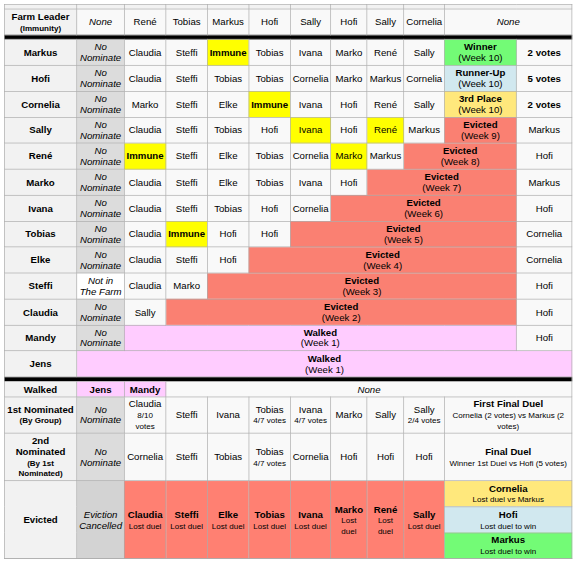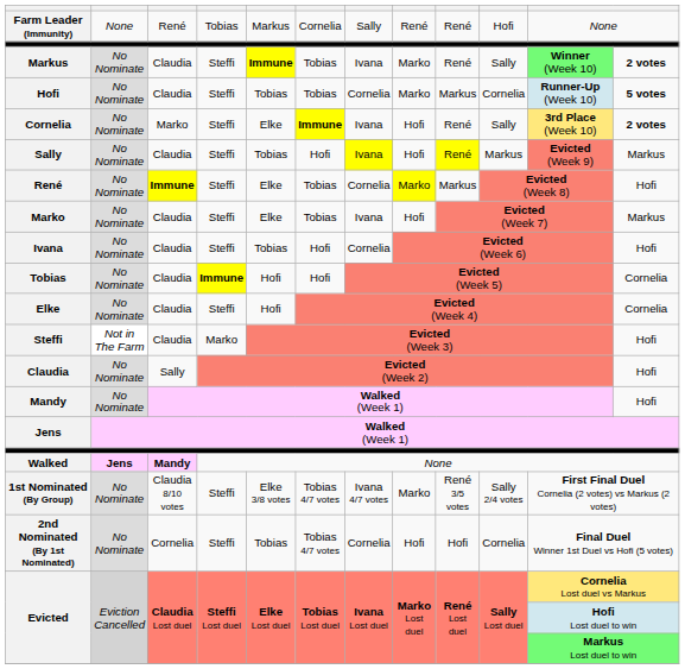 <table class="wikitable" style="font-size:90%; text-align:center; width: 96%; margin-left: auto; margin-right: auto;">
 <tr>
 <th></th>
 <th></th>
 <th></th>
 <th></th>
 <th></th>
 <th></th>
 <th></th>
 <th></th>
 <th></th>
 <th></th>
 <th colspan=3></th>
 </tr>
 <tr>
 <th>Farm Leader<br><small>(Immunity)</small></th>
 <td><em>None</em></td>
 <td>René</td>
 <td>Tobias</td>
 <td>Markus</td>
+<td>Cornelia</td>
+<td>Sally</td>
+<td>René</td>
+<td>René</td>
 <td>Hofi</td>
-<td>Sally</td>
-<td>Hofi</td>
-<td>Sally</td>
-<td>Cornelia</td>
 <td colspan="2"><em>None</em></td>
 </tr>
 <tr>
 <th style="background:#000000;" colspan="15"></th>
 </tr>
 <tr>
 <th>Markus</th>
 <td style="background:#DCDCDC; text-align:center;"><em>No<br>Nominate</em></td>
 <td>Claudia</td>
 <td>Steffi</td>
 <td style="background:yellow; text-align:center;"><strong>Immune</strong></td>
 <td>Tobias</td>
 <td>Ivana</td>
 <td>Marko</td>
 <td>René</td>
 <td>Sally</td>
 <td style="background:#73FB76"><strong>Winner</strong> <br> (Week 10)</td>
 <td><strong>2 votes</strong></td>
 </tr>
 <tr>
 <th>Hofi</th>
 <td style="background:#DCDCDC; text-align:center;"><em>No<br>Nominate</em></td>
 <td>Claudia</td>
 <td>Steffi</td>
 <td>Tobias</td>
 <td>Tobias</td>
 <td>Cornelia</td>
 <td>Marko</td>
 <td>Markus</td>
 <td>Cornelia</td>
 <td style="background:#D1E8EF"><strong>Runner-Up</strong> <br> (Week 10)</td>
 <td><strong>5 votes</strong></td>
 </tr>
 <tr>
 <th>Cornelia</th>
 <td style="background:#DCDCDC; text-align:center;"><em>No<br>Nominate</em></td>
 <td>Marko</td>
 <td>Steffi</td>
 <td>Elke</td>
 <td style="background:yellow; text-align:center;"><strong>Immune</strong></td>
 <td>Ivana</td>
 <td>Hofi</td>
 <td>René</td>
 <td>Sally</td>
 <td style="background:#FFE87C"><strong>3rd Place</strong> <br> (Week 10)</td>
 <td><strong>2 votes</strong></td>
 </tr>
 <tr>
 <th>Sally</th>
 <td style="background:#DCDCDC; text-align:center;"><em>No<br>Nominate</em></td>
 <td>Claudia</td>
 <td>Steffi</td>
 <td>Tobias</td>
 <td>Hofi</td>
 <td style="background:yellow; text-align:center;">Ivana</td>
 <td>Hofi</td>
 <td style="background:yellow; text-align:center;">René</td>
 <td>Markus</td>
 <td style="background:salmon; text-align:center;"><strong>Evicted</strong> <br> (Week 9)</td>
 <td>Markus</td>
 </tr>
 <tr>
 <th>René</th>
 <td style="background:#DCDCDC; text-align:center;"><em>No<br>Nominate</em></td>
 <td style="background:yellow; text-align:center;"><strong>Immune</strong></td>
 <td>Steffi</td>
 <td>Elke</td>
 <td>Tobias</td>
 <td>Cornelia</td>
 <td style="background:yellow; text-align:center;">Marko</td>
 <td>Markus</td>
 <td style="background:salmon; text-align:center;" colspan="2"><strong>Evicted</strong> <br> (Week 8)</td>
 <td>Hofi</td>
 </tr>
 <tr>
 <th>Marko</th>
 <td style="background:#DCDCDC; text-align:center;"><em>No<br>Nominate</em></td>
 <td>Claudia</td>
 <td>Steffi</td>
 <td>Elke</td>
 <td>Tobias</td>
 <td>Ivana</td>
 <td>Hofi</td>
 <td style="background:salmon; text-align:center;" colspan="3"><strong>Evicted</strong> <br> (Week 7)</td>
 <td>Markus</td>
 </tr>
 <tr>
 <th>Ivana</th>
 <td style="background:#DCDCDC; text-align:center;"><em>No<br>Nominate</em></td>
 <td>Claudia</td>
 <td>Steffi</td>
 <td>Tobias</td>
 <td>Hofi</td>
 <td>Cornelia</td>
 <td style="background:salmon; text-align:center;" colspan="4"><strong>Evicted</strong> <br> (Week 6)</td>
 <td>Hofi</td>
 </tr>
 <tr>
 <th>Tobias</th>
 <td style="background:#DCDCDC; text-align:center;"><em>No<br>Nominate</em></td>
 <td>Claudia</td>
 <td style="background:yellow; text-align:center;"><strong>Immune</strong></td>
 <td>Hofi</td>
 <td>Hofi</td>
 <td style="background:salmon; text-align:center;" colspan="5"><strong>Evicted</strong> <br> (Week 5)</td>
 <td>Cornelia</td>
 </tr>
 <tr>
 <th>Elke</th>
 <td style="background:#DCDCDC; text-align:center;"><em>No<br>Nominate</em></td>
 <td>Claudia</td>
 <td>Steffi</td>
 <td>Hofi</td>
 <td style="background:salmon; text-align:center;" colspan="6"><strong>Evicted</strong> <br> (Week 4)</td>
 <td>Cornelia</td>
 </tr>
 <tr>
 <th>Steffi</th>
 <td style="background:#FFFFFF; text-align:center;"><em>Not in<br>The Farm</em></td>
 <td>Claudia</td>
 <td>Marko</td>
 <td style="background:salmon; text-align:center;" colspan="7"><strong>Evicted</strong> <br> (Week 3)</td>
 <td>Hofi</td>
 </tr>
 <tr>
 <th>Claudia</th>
 <td style="background:#DCDCDC; text-align:center;"><em>No<br>Nominate</em></td>
 <td>Sally</td>
 <td colspan="8" style="background:salmon; text-align:center;"><strong>Evicted</strong> <br> (Week 2)</td>
 <td>Hofi</td>
 </tr>
 <tr>
 <th>Mandy</th>
 <td style="background:#DCDCDC; text-align:center;"><em>No<br>Nominate</em></td>
 <td style="background:#fcf; text-align:center;" colspan="9"><strong>Walked</strong> <br> (Week 1)</td>
 <td>Hofi</td>
 </tr>
 <tr>
 <th>Jens</th>
 <td style="background:#fcf; text-align:center;" colspan="11"><strong>Walked</strong> <br> (Week 1)</td>
 </tr>
 <tr>
 <th style="background:#000000;" colspan="15"></th>
 </tr>
 <tr>
 <th>Walked</th>
 <td style="background:#fcf;"><strong>Jens</strong></td>
 <td style="background:#fcf;"><strong>Mandy</strong></td>
 <td colspan="9"><em>None</em></td>
 </tr>
 <tr>
 <th>1st Nominated<br><small>(By Group)</small></th>
 <td style="background:#DCDCDC; text-align:center;"><em>No<br>Nominate</em></td>
 <td>Claudia<br><small>8/10 votes</small></td>
 <td>Steffi</td>
-<td>Ivana</td>
+<td>Elke<br><small>3/8 votes</small></td>
 <td>Tobias<br><small>4/7 votes</small></td>
 <td>Ivana<br><small>4/7 votes</small></td>
 <td>Marko</td>
-<td>Sally</td>
+<td>René<br><small>3/5 votes</small></td>
 <td>Sally<br><small>2/4 votes</small></td>
 <td colspan="2"><strong>First Final Duel</strong><br><small>Cornelia (2 votes) vs Markus (2 votes)</small></td>
 </tr>
 <tr>
 <th>2nd Nominated<br><small>(By 1st Nominated)</small></th>
 <td style="background:#DCDCDC; text-align:center;"><em>No<br>Nominate</em></td>
 <td>Cornelia</td>
 <td>Steffi</td>
 <td>Tobias</td>
 <td>Tobias<br><small>4/7 votes</small></td>
 <td>Cornelia</td>
 <td>Hofi</td>
 <td>Hofi</td>
-<td>Hofi</td>
+<td>Cornelia</td>
 <td colspan="2"><strong>Final Duel</strong><br><small>Winner 1st Duel vs Hofi (5 votes)</small></td>
 </tr>
 <tr>
 <th rowspan="3">Evicted</th>
 <td rowspan="3" style="background:#D3D3D3"><em>Eviction<br>Cancelled</em></td>
 <td rowspan="3" style="background:#FF8072"><strong>Claudia</strong><br><small>Lost duel</small></td>
 <td rowspan="3" style="background:#FF8072"><strong>Steffi</strong><br><small>Lost duel</small></td>
 <td rowspan="3" style="background:#FF8072"><strong>Elke</strong><br><small>Lost duel</small></td>
 <td rowspan="3" style="background:#FF8072"><strong>Tobias</strong><br><small>Lost duel</small></td>
 <td rowspan="3" style="background:#FF8072"><strong>Ivana</strong><br><small>Lost duel</small></td>
 <td rowspan="3" style="background:#FF8072"><strong>Marko</strong><br><small>Lost duel</small></td>
 <td rowspan="3" style="background:#FF8072"><strong>René</strong><br><small>Lost duel</small></td>
 <td rowspan="3" style="background:#FF8072"><strong>Sally</strong><br><small>Lost duel</small></td>
 <td rowspan="1" style="background:#FFE87C" colspan="2"><strong>Cornelia</strong><br><small>Lost duel vs Markus</small></td>
 </tr>
 <tr>
 <td rowspan="1" style="background:#D1E8EF" colspan="2"><strong>Hofi</strong><br><small>Lost duel to win</small></td>
 </tr>
 <tr>
 <td rowspan="1" style="background:#73FB76" colspan="2"><strong>Markus</strong><br><small>Lost duel to win</small></td>
 </tr>
 <tr>
 </tr>
 </table>
